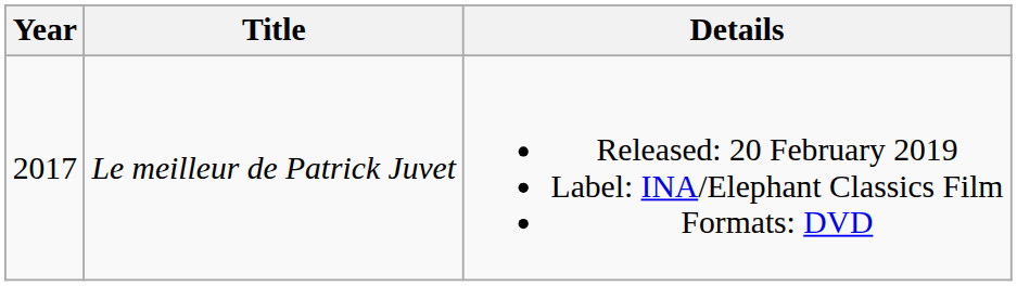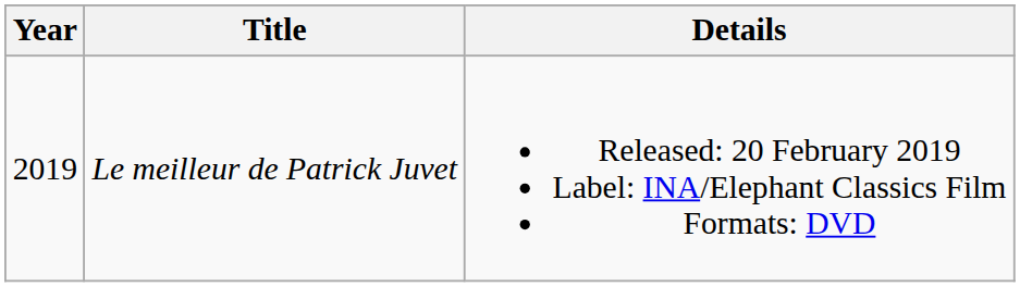 <table class="wikitable" style="text-align:center">
 <tr>
 <th>Year</th>
 <th>Title</th>
 <th>Details</th>
 </tr>
 <tr>
-<td>2017</td>
+<td>2019</td>
 <td align="left"><em>Le meilleur de Patrick Juvet</em></td>
 <td><br><ul><li>Released: 20 February 2019</li><li>Label: <a href='#'>INA</a>/Elephant Classics Film</li><li>Formats: <a href='#'>DVD</a></li></ul></td>
 </tr>
 </table>
